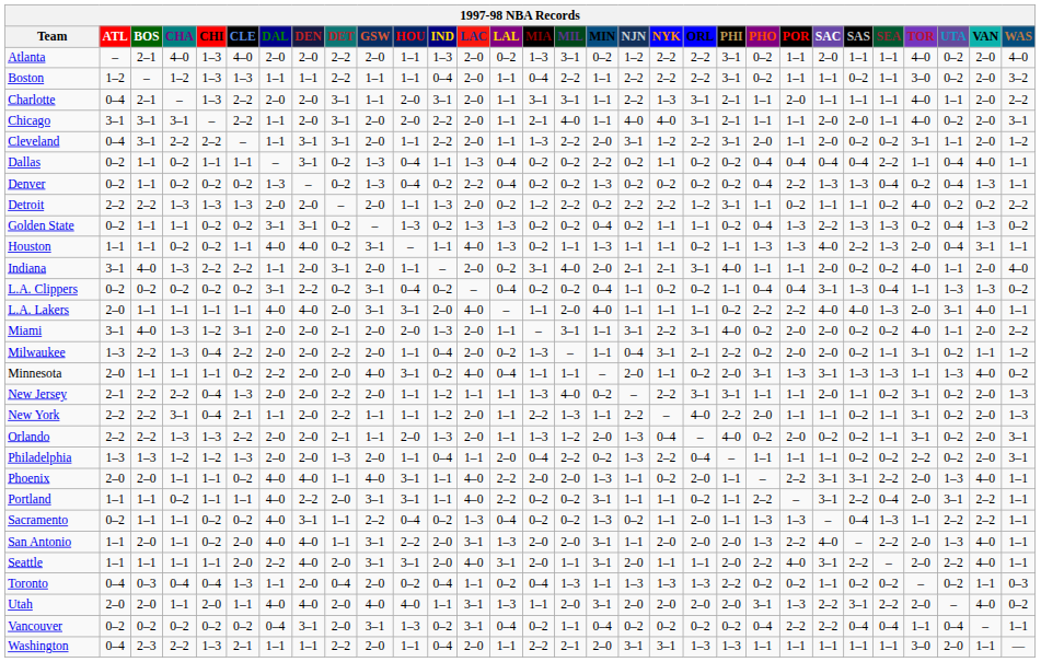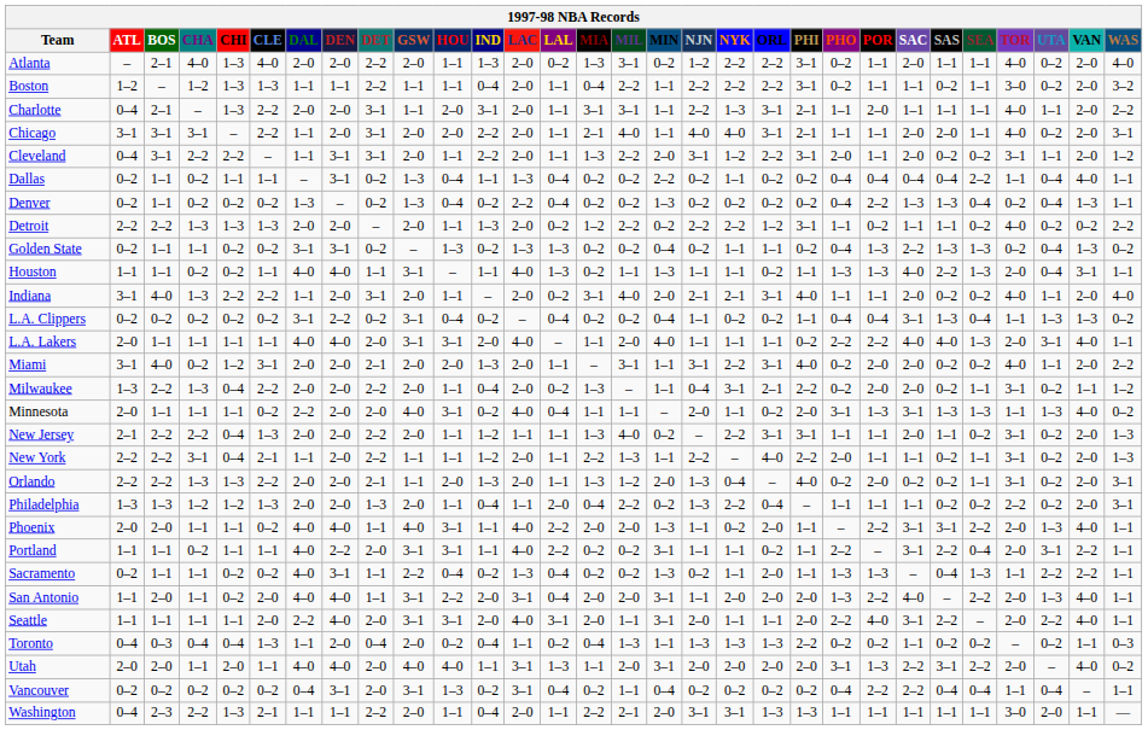 <table class="wikitable" style="font-size:90%; text-align:center;">
 <tr>
 <th colspan=30>1997-98 NBA Records</th>
 </tr>
 <tr>
 <th width=100>Team</th>
 <th style="background:#FF0000;color:#FFFFFF;width=35">ATL</th>
 <th style="background:#006400;color:#FFFFFF;width=35">BOS</th>
 <th style="background:#008080;color:#800080;width=35">CHA</th>
 <th style="background:#FF0000;color:#000000;width=35">CHI</th>
 <th style="background:#000000;color:#5787DC;width=35">CLE</th>
 <th style="background:#00008B;color:#008000;width=35">DAL</th>
 <th style="background:#141A44;color:#BC2224;width=35">DEN</th>
 <th style="background:#0C7674;color:#BB222C;width=35">DET</th>
 <th style="background:#072E63;color:#DC5A34;width=35">GSW</th>
 <th style="background:#002366;color:#FF0000;width=35">HOU</th>
 <th style="background:#000080;color:#FFD700;width=35">IND</th>
 <th style="background:#F9160D;color:#1A2E8B;width=35">LAC</th>
 <th style="background:#800080;color:#FFD700;width=35">LAL</th>
 <th style="background:#000000;color:#8B0000;width=35">MIA</th>
 <th style="background:#00471B;color:#5C378A;width=35">MIL</th>
 <th style="background:#044D80;color:#000000;width=35">MIN</th>
 <th style="background:#12305B;color:#C4CED4;width=35">NJN</th>
 <th style="background:#0000FF;color:#FF8C00;width=35">NYK</th>
 <th style="background:#0000FF;color:#000000;width=35">ORL</th>
 <th style="background:#000000;color:#BB9754;width=35">PHI</th>
 <th style="background:#800080;color:#FF4500;width=35">PHO</th>
 <th style="background:#000000;color:#FF0000;width=35">POR</th>
 <th style="background:#6846A8;color:#FFFFFF;width=35">SAC</th>
 <th style="background:#000000;color:#C0C0C0;width=35">SAS</th>
 <th style="background:#005831;color:#992634;width=35">SEA</th>
 <th style="background:#7436BF;color:#BE0F34;width=35">TOR</th>
 <th style="background:#644A9C;color:#149BC7;width=35">UTA</th>
 <th style="background:#0CB2AC;color:#000000;width=35">VAN</th>
 <th style="background:#044D7D;color:#BC7A44;width=35">WAS</th>
 </tr>
 <tr>
 <td style="text-align:left;"><a href='#'>Atlanta</a></td>
 <td>–</td>
 <td>2–1</td>
 <td>4–0</td>
 <td>1–3</td>
 <td>4–0</td>
 <td>2–0</td>
 <td>2–0</td>
 <td>2–2</td>
 <td>2–0</td>
 <td>1–1</td>
 <td>1–3</td>
 <td>2–0</td>
 <td>0–2</td>
 <td>1–3</td>
 <td>3–1</td>
 <td>0–2</td>
 <td>1–2</td>
 <td>2–2</td>
 <td>2–2</td>
 <td>3–1</td>
 <td>0–2</td>
 <td>1–1</td>
 <td>2–0</td>
 <td>1–1</td>
 <td>1–1</td>
 <td>4–0</td>
 <td>0–2</td>
 <td>2–0</td>
 <td>4–0</td>
 </tr>
 <tr>
 <td style="text-align:left;"><a href='#'>Boston</a></td>
 <td>1–2</td>
 <td>–</td>
 <td>1–2</td>
 <td>1–3</td>
 <td>1–3</td>
 <td>1–1</td>
 <td>1–1</td>
 <td>2–2</td>
 <td>1–1</td>
 <td>1–1</td>
 <td>0–4</td>
 <td>2–0</td>
 <td>1–1</td>
 <td>0–4</td>
 <td>2–2</td>
 <td>1–1</td>
 <td>2–2</td>
 <td>2–2</td>
 <td>2–2</td>
 <td>3–1</td>
 <td>0–2</td>
 <td>1–1</td>
 <td>1–1</td>
 <td>0–2</td>
 <td>1–1</td>
 <td>3–0</td>
 <td>0–2</td>
 <td>2–0</td>
 <td>3–2</td>
 </tr>
 <tr>
 <td style="text-align:left;"><a href='#'>Charlotte</a></td>
 <td>0–4</td>
 <td>2–1</td>
 <td>–</td>
 <td>1–3</td>
 <td>2–2</td>
 <td>2–0</td>
 <td>2–0</td>
 <td>3–1</td>
 <td>1–1</td>
 <td>2–0</td>
 <td>3–1</td>
 <td>2–0</td>
 <td>1–1</td>
 <td>3–1</td>
 <td>3–1</td>
 <td>1–1</td>
 <td>2–2</td>
 <td>1–3</td>
 <td>3–1</td>
 <td>2–1</td>
 <td>1–1</td>
 <td>2–0</td>
 <td>1–1</td>
 <td>1–1</td>
 <td>1–1</td>
 <td>4–0</td>
 <td>1–1</td>
 <td>2–0</td>
 <td>2–2</td>
 </tr>
 <tr>
 <td style="text-align:left;"><a href='#'>Chicago</a></td>
 <td>3–1</td>
 <td>3–1</td>
 <td>3–1</td>
 <td>–</td>
 <td>2–2</td>
 <td>1–1</td>
 <td>2–0</td>
 <td>3–1</td>
 <td>2–0</td>
 <td>2–0</td>
 <td>2–2</td>
 <td>2–0</td>
 <td>1–1</td>
 <td>2–1</td>
 <td>4–0</td>
 <td>1–1</td>
 <td>4–0</td>
 <td>4–0</td>
 <td>3–1</td>
 <td>2–1</td>
 <td>1–1</td>
 <td>1–1</td>
 <td>2–0</td>
 <td>2–0</td>
 <td>1–1</td>
 <td>4–0</td>
 <td>0–2</td>
 <td>2–0</td>
 <td>3–1</td>
 </tr>
 <tr>
 <td style="text-align:left;"><a href='#'>Cleveland</a></td>
 <td>0–4</td>
 <td>3–1</td>
 <td>2–2</td>
 <td>2–2</td>
 <td>–</td>
 <td>1–1</td>
 <td>3–1</td>
 <td>3–1</td>
 <td>2–0</td>
 <td>1–1</td>
 <td>2–2</td>
 <td>2–0</td>
 <td>1–1</td>
 <td>1–3</td>
 <td>2–2</td>
 <td>2–0</td>
 <td>3–1</td>
 <td>1–2</td>
 <td>2–2</td>
 <td>3–1</td>
 <td>2–0</td>
 <td>1–1</td>
 <td>2–0</td>
 <td>0–2</td>
 <td>0–2</td>
 <td>3–1</td>
 <td>1–1</td>
 <td>2–0</td>
 <td>1–2</td>
 </tr>
 <tr>
 <td style="text-align:left;"><a href='#'>Dallas</a></td>
 <td>0–2</td>
 <td>1–1</td>
 <td>0–2</td>
 <td>1–1</td>
 <td>1–1</td>
 <td>–</td>
 <td>3–1</td>
 <td>0–2</td>
 <td>1–3</td>
 <td>0–4</td>
 <td>1–1</td>
 <td>1–3</td>
 <td>0–4</td>
 <td>0–2</td>
 <td>0–2</td>
 <td>2–2</td>
 <td>0–2</td>
 <td>1–1</td>
 <td>0–2</td>
 <td>0–2</td>
 <td>0–4</td>
 <td>0–4</td>
 <td>0–4</td>
 <td>0–4</td>
 <td>2–2</td>
 <td>1–1</td>
 <td>0–4</td>
 <td>4–0</td>
 <td>1–1</td>
 </tr>
 <tr>
 <td style="text-align:left;"><a href='#'>Denver</a></td>
 <td>0–2</td>
 <td>1–1</td>
 <td>0–2</td>
 <td>0–2</td>
 <td>0–2</td>
 <td>1–3</td>
 <td>–</td>
 <td>0–2</td>
 <td>1–3</td>
 <td>0–4</td>
 <td>0–2</td>
 <td>2–2</td>
 <td>0–4</td>
 <td>0–2</td>
 <td>0–2</td>
 <td>1–3</td>
 <td>0–2</td>
 <td>0–2</td>
 <td>0–2</td>
 <td>0–2</td>
 <td>0–4</td>
 <td>2–2</td>
 <td>1–3</td>
 <td>1–3</td>
 <td>0–4</td>
 <td>0–2</td>
 <td>0–4</td>
 <td>1–3</td>
 <td>1–1</td>
 </tr>
 <tr>
 <td style="text-align:left;"><a href='#'>Detroit</a></td>
 <td>2–2</td>
 <td>2–2</td>
 <td>1–3</td>
 <td>1–3</td>
 <td>1–3</td>
 <td>2–0</td>
 <td>2–0</td>
 <td>–</td>
 <td>2–0</td>
 <td>1–1</td>
 <td>1–3</td>
 <td>2–0</td>
 <td>0–2</td>
 <td>1–2</td>
 <td>2–2</td>
 <td>0–2</td>
 <td>2–2</td>
 <td>2–2</td>
 <td>1–2</td>
 <td>3–1</td>
 <td>1–1</td>
 <td>0–2</td>
 <td>1–1</td>
 <td>1–1</td>
 <td>0–2</td>
 <td>4–0</td>
 <td>0–2</td>
 <td>0–2</td>
 <td>2–2</td>
 </tr>
 <tr>
 <td style="text-align:left;"><a href='#'>Golden State</a></td>
 <td>0–2</td>
 <td>1–1</td>
 <td>1–1</td>
 <td>0–2</td>
 <td>0–2</td>
 <td>3–1</td>
 <td>3–1</td>
 <td>0–2</td>
 <td>–</td>
 <td>1–3</td>
 <td>0–2</td>
 <td>1–3</td>
 <td>1–3</td>
 <td>0–2</td>
 <td>0–2</td>
 <td>0–4</td>
 <td>0–2</td>
 <td>1–1</td>
 <td>1–1</td>
 <td>0–2</td>
 <td>0–4</td>
 <td>1–3</td>
 <td>2–2</td>
 <td>1–3</td>
 <td>1–3</td>
 <td>0–2</td>
 <td>0–4</td>
 <td>1–3</td>
 <td>0–2</td>
 </tr>
 <tr>
 <td style="text-align:left;"><a href='#'>Houston</a></td>
 <td>1–1</td>
 <td>1–1</td>
 <td>0–2</td>
 <td>0–2</td>
 <td>1–1</td>
 <td>4–0</td>
 <td>4–0</td>
-<td>0–2</td>
+<td>1–1</td>
 <td>3–1</td>
 <td>–</td>
 <td>1–1</td>
 <td>4–0</td>
 <td>1–3</td>
 <td>0–2</td>
 <td>1–1</td>
 <td>1–3</td>
 <td>1–1</td>
 <td>1–1</td>
 <td>0–2</td>
 <td>1–1</td>
 <td>1–3</td>
 <td>1–3</td>
 <td>4–0</td>
 <td>2–2</td>
 <td>1–3</td>
 <td>2–0</td>
 <td>0–4</td>
 <td>3–1</td>
 <td>1–1</td>
 </tr>
 <tr>
 <td style="text-align:left;"><a href='#'>Indiana</a></td>
 <td>3–1</td>
 <td>4–0</td>
 <td>1–3</td>
 <td>2–2</td>
 <td>2–2</td>
 <td>1–1</td>
 <td>2–0</td>
 <td>3–1</td>
 <td>2–0</td>
 <td>1–1</td>
 <td>–</td>
 <td>2–0</td>
 <td>0–2</td>
 <td>3–1</td>
 <td>4–0</td>
 <td>2–0</td>
 <td>2–1</td>
 <td>2–1</td>
 <td>3–1</td>
 <td>4–0</td>
 <td>1–1</td>
 <td>1–1</td>
 <td>2–0</td>
 <td>0–2</td>
 <td>0–2</td>
 <td>4–0</td>
 <td>1–1</td>
 <td>2–0</td>
 <td>4–0</td>
 </tr>
 <tr>
 <td style="text-align:left;"><a href='#'>L.A. Clippers</a></td>
 <td>0–2</td>
 <td>0–2</td>
 <td>0–2</td>
 <td>0–2</td>
 <td>0–2</td>
 <td>3–1</td>
 <td>2–2</td>
 <td>0–2</td>
 <td>3–1</td>
 <td>0–4</td>
 <td>0–2</td>
 <td>–</td>
 <td>0–4</td>
 <td>0–2</td>
 <td>0–2</td>
 <td>0–4</td>
 <td>1–1</td>
 <td>0–2</td>
 <td>0–2</td>
 <td>1–1</td>
 <td>0–4</td>
 <td>0–4</td>
 <td>3–1</td>
 <td>1–3</td>
 <td>0–4</td>
 <td>1–1</td>
 <td>1–3</td>
 <td>1–3</td>
 <td>0–2</td>
 </tr>
 <tr>
 <td style="text-align:left;"><a href='#'>L.A. Lakers</a></td>
 <td>2–0</td>
 <td>1–1</td>
 <td>1–1</td>
 <td>1–1</td>
 <td>1–1</td>
 <td>4–0</td>
 <td>4–0</td>
 <td>2–0</td>
 <td>3–1</td>
 <td>3–1</td>
 <td>2–0</td>
 <td>4–0</td>
 <td>–</td>
 <td>1–1</td>
 <td>2–0</td>
 <td>4–0</td>
 <td>1–1</td>
 <td>1–1</td>
 <td>1–1</td>
 <td>0–2</td>
 <td>2–2</td>
 <td>2–2</td>
 <td>4–0</td>
 <td>4–0</td>
 <td>1–3</td>
 <td>2–0</td>
 <td>3–1</td>
 <td>4–0</td>
 <td>1–1</td>
 </tr>
 <tr>
 <td style="text-align:left;"><a href='#'>Miami</a></td>
 <td>3–1</td>
 <td>4–0</td>
-<td>1–3</td>
+<td>0–2</td>
 <td>1–2</td>
 <td>3–1</td>
 <td>2–0</td>
 <td>2–0</td>
 <td>2–1</td>
 <td>2–0</td>
 <td>2–0</td>
 <td>1–3</td>
 <td>2–0</td>
 <td>1–1</td>
 <td>–</td>
 <td>3–1</td>
 <td>1–1</td>
 <td>3–1</td>
 <td>2–2</td>
 <td>3–1</td>
 <td>4–0</td>
 <td>0–2</td>
 <td>2–0</td>
 <td>2–0</td>
 <td>0–2</td>
 <td>0–2</td>
 <td>4–0</td>
 <td>1–1</td>
 <td>2–0</td>
 <td>2–2</td>
 </tr>
 <tr>
 <td style="text-align:left;"><a href='#'>Milwaukee</a></td>
 <td>1–3</td>
 <td>2–2</td>
 <td>1–3</td>
 <td>0–4</td>
 <td>2–2</td>
 <td>2–0</td>
 <td>2–0</td>
 <td>2–2</td>
 <td>2–0</td>
 <td>1–1</td>
 <td>0–4</td>
 <td>2–0</td>
 <td>0–2</td>
 <td>1–3</td>
 <td>–</td>
 <td>1–1</td>
 <td>0–4</td>
 <td>3–1</td>
 <td>2–1</td>
 <td>2–2</td>
 <td>0–2</td>
 <td>2–0</td>
 <td>2–0</td>
 <td>0–2</td>
 <td>1–1</td>
 <td>3–1</td>
 <td>0–2</td>
 <td>1–1</td>
 <td>1–2</td>
 </tr>
 <tr>
 <td style="text-align:left;">Minnesota</td>
 <td>2–0</td>
 <td>1–1</td>
 <td>1–1</td>
 <td>1–1</td>
 <td>0–2</td>
 <td>2–2</td>
 <td>2–0</td>
 <td>2–0</td>
 <td>4–0</td>
 <td>3–1</td>
 <td>0–2</td>
 <td>4–0</td>
 <td>0–4</td>
 <td>1–1</td>
 <td>1–1</td>
 <td>–</td>
 <td>2–0</td>
 <td>1–1</td>
 <td>0–2</td>
 <td>2–0</td>
 <td>3–1</td>
 <td>1–3</td>
 <td>3–1</td>
 <td>1–3</td>
 <td>1–3</td>
 <td>1–1</td>
 <td>1–3</td>
 <td>4–0</td>
 <td>0–2</td>
 </tr>
 <tr>
 <td style="text-align:left;"><a href='#'>New Jersey</a></td>
 <td>2–1</td>
 <td>2–2</td>
 <td>2–2</td>
 <td>0–4</td>
 <td>1–3</td>
 <td>2–0</td>
 <td>2–0</td>
 <td>2–2</td>
 <td>2–0</td>
 <td>1–1</td>
 <td>1–2</td>
 <td>1–1</td>
 <td>1–1</td>
 <td>1–3</td>
 <td>4–0</td>
 <td>0–2</td>
 <td>–</td>
 <td>2–2</td>
 <td>3–1</td>
 <td>3–1</td>
 <td>1–1</td>
 <td>1–1</td>
 <td>2–0</td>
 <td>1–1</td>
 <td>0–2</td>
 <td>3–1</td>
 <td>0–2</td>
 <td>2–0</td>
 <td>1–3</td>
 </tr>
 <tr>
 <td style="text-align:left;"><a href='#'>New York</a></td>
 <td>2–2</td>
 <td>2–2</td>
 <td>3–1</td>
 <td>0–4</td>
 <td>2–1</td>
 <td>1–1</td>
 <td>2–0</td>
 <td>2–2</td>
 <td>1–1</td>
 <td>1–1</td>
 <td>1–2</td>
 <td>2–0</td>
 <td>1–1</td>
 <td>2–2</td>
 <td>1–3</td>
 <td>1–1</td>
 <td>2–2</td>
 <td>–</td>
 <td>4–0</td>
 <td>2–2</td>
 <td>2–0</td>
 <td>1–1</td>
 <td>1–1</td>
 <td>0–2</td>
 <td>1–1</td>
 <td>3–1</td>
 <td>0–2</td>
 <td>2–0</td>
 <td>1–3</td>
 </tr>
 <tr>
 <td style="text-align:left;"><a href='#'>Orlando</a></td>
 <td>2–2</td>
 <td>2–2</td>
 <td>1–3</td>
 <td>1–3</td>
 <td>2–2</td>
 <td>2–0</td>
 <td>2–0</td>
 <td>2–1</td>
 <td>1–1</td>
 <td>2–0</td>
 <td>1–3</td>
 <td>2–0</td>
 <td>1–1</td>
 <td>1–3</td>
 <td>1–2</td>
 <td>2–0</td>
 <td>1–3</td>
 <td>0–4</td>
 <td>–</td>
 <td>4–0</td>
 <td>0–2</td>
 <td>2–0</td>
 <td>0–2</td>
 <td>0–2</td>
 <td>1–1</td>
 <td>3–1</td>
 <td>0–2</td>
 <td>2–0</td>
 <td>3–1</td>
 </tr>
 <tr>
 <td style="text-align:left;"><a href='#'>Philadelphia</a></td>
 <td>1–3</td>
 <td>1–3</td>
 <td>1–2</td>
 <td>1–2</td>
 <td>1–3</td>
 <td>2–0</td>
 <td>2–0</td>
 <td>1–3</td>
 <td>2–0</td>
 <td>1–1</td>
 <td>0–4</td>
 <td>1–1</td>
 <td>2–0</td>
 <td>0–4</td>
 <td>2–2</td>
 <td>0–2</td>
 <td>1–3</td>
 <td>2–2</td>
 <td>0–4</td>
 <td>–</td>
 <td>1–1</td>
 <td>1–1</td>
 <td>1–1</td>
 <td>0–2</td>
 <td>0–2</td>
 <td>2–2</td>
 <td>0–2</td>
 <td>2–0</td>
 <td>3–1</td>
 </tr>
 <tr>
 <td style="text-align:left;"><a href='#'>Phoenix</a></td>
 <td>2–0</td>
 <td>2–0</td>
 <td>1–1</td>
 <td>1–1</td>
 <td>0–2</td>
 <td>4–0</td>
 <td>4–0</td>
 <td>1–1</td>
 <td>4–0</td>
 <td>3–1</td>
 <td>1–1</td>
 <td>4–0</td>
 <td>2–2</td>
 <td>2–0</td>
 <td>2–0</td>
 <td>1–3</td>
 <td>1–1</td>
 <td>0–2</td>
 <td>2–0</td>
 <td>1–1</td>
 <td>–</td>
 <td>2–2</td>
 <td>3–1</td>
 <td>3–1</td>
 <td>2–2</td>
 <td>2–0</td>
 <td>1–3</td>
 <td>4–0</td>
 <td>1–1</td>
 </tr>
 <tr>
 <td style="text-align:left;"><a href='#'>Portland</a></td>
 <td>1–1</td>
 <td>1–1</td>
 <td>0–2</td>
 <td>1–1</td>
 <td>1–1</td>
 <td>4–0</td>
 <td>2–2</td>
 <td>2–0</td>
 <td>3–1</td>
 <td>3–1</td>
 <td>1–1</td>
 <td>4–0</td>
 <td>2–2</td>
 <td>0–2</td>
 <td>0–2</td>
 <td>3–1</td>
 <td>1–1</td>
 <td>1–1</td>
 <td>0–2</td>
 <td>1–1</td>
 <td>2–2</td>
 <td>–</td>
 <td>3–1</td>
 <td>2–2</td>
 <td>0–4</td>
 <td>2–0</td>
 <td>3–1</td>
 <td>2–2</td>
 <td>1–1</td>
 </tr>
 <tr>
 <td style="text-align:left;"><a href='#'>Sacramento</a></td>
 <td>0–2</td>
 <td>1–1</td>
 <td>1–1</td>
 <td>0–2</td>
 <td>0–2</td>
 <td>4–0</td>
 <td>3–1</td>
 <td>1–1</td>
 <td>2–2</td>
 <td>0–4</td>
 <td>0–2</td>
 <td>1–3</td>
 <td>0–4</td>
 <td>0–2</td>
 <td>0–2</td>
 <td>1–3</td>
 <td>0–2</td>
 <td>1–1</td>
 <td>2–0</td>
 <td>1–1</td>
 <td>1–3</td>
 <td>1–3</td>
 <td>–</td>
 <td>0–4</td>
 <td>1–3</td>
 <td>1–1</td>
 <td>2–2</td>
 <td>2–2</td>
 <td>1–1</td>
 </tr>
 <tr>
 <td style="text-align:left;"><a href='#'>San Antonio</a></td>
 <td>1–1</td>
 <td>2–0</td>
 <td>1–1</td>
 <td>0–2</td>
 <td>2–0</td>
 <td>4–0</td>
 <td>4–0</td>
 <td>1–1</td>
 <td>3–1</td>
 <td>2–2</td>
 <td>2–0</td>
 <td>3–1</td>
-<td>1–3</td>
+<td>0–4</td>
 <td>2–0</td>
 <td>2–0</td>
 <td>3–1</td>
 <td>1–1</td>
 <td>2–0</td>
 <td>2–0</td>
 <td>2–0</td>
 <td>1–3</td>
 <td>2–2</td>
 <td>4–0</td>
 <td>–</td>
 <td>2–2</td>
 <td>2–0</td>
 <td>1–3</td>
 <td>4–0</td>
 <td>1–1</td>
 </tr>
 <tr>
 <td style="text-align:left;"><a href='#'>Seattle</a></td>
 <td>1–1</td>
 <td>1–1</td>
 <td>1–1</td>
 <td>1–1</td>
 <td>2–0</td>
 <td>2–2</td>
 <td>4–0</td>
 <td>2–0</td>
 <td>3–1</td>
 <td>3–1</td>
 <td>2–0</td>
 <td>4–0</td>
 <td>3–1</td>
 <td>2–0</td>
 <td>1–1</td>
 <td>3–1</td>
 <td>2–0</td>
 <td>1–1</td>
 <td>1–1</td>
 <td>2–0</td>
 <td>2–2</td>
 <td>4–0</td>
 <td>3–1</td>
 <td>2–2</td>
 <td>–</td>
 <td>2–0</td>
 <td>2–2</td>
 <td>4–0</td>
 <td>1–1</td>
 </tr>
 <tr>
 <td style="text-align:left;"><a href='#'>Toronto</a></td>
 <td>0–4</td>
 <td>0–3</td>
 <td>0–4</td>
 <td>0–4</td>
 <td>1–3</td>
 <td>1–1</td>
 <td>2–0</td>
 <td>0–4</td>
 <td>2–0</td>
 <td>0–2</td>
 <td>0–4</td>
 <td>1–1</td>
 <td>0–2</td>
 <td>0–4</td>
 <td>1–3</td>
 <td>1–1</td>
 <td>1–3</td>
 <td>1–3</td>
 <td>1–3</td>
 <td>2–2</td>
 <td>0–2</td>
 <td>0–2</td>
 <td>1–1</td>
 <td>0–2</td>
 <td>0–2</td>
 <td>–</td>
 <td>0–2</td>
 <td>1–1</td>
 <td>0–3</td>
 </tr>
 <tr>
 <td style="text-align:left;"><a href='#'>Utah</a></td>
 <td>2–0</td>
 <td>2–0</td>
 <td>1–1</td>
 <td>2–0</td>
 <td>1–1</td>
 <td>4–0</td>
 <td>4–0</td>
 <td>2–0</td>
 <td>4–0</td>
 <td>4–0</td>
 <td>1–1</td>
 <td>3–1</td>
 <td>1–3</td>
 <td>1–1</td>
 <td>2–0</td>
 <td>3–1</td>
 <td>2–0</td>
 <td>2–0</td>
 <td>2–0</td>
 <td>2–0</td>
 <td>3–1</td>
 <td>1–3</td>
 <td>2–2</td>
 <td>3–1</td>
 <td>2–2</td>
 <td>2–0</td>
 <td>–</td>
 <td>4–0</td>
 <td>0–2</td>
 </tr>
 <tr>
 <td style="text-align:left;"><a href='#'>Vancouver</a></td>
 <td>0–2</td>
 <td>0–2</td>
 <td>0–2</td>
 <td>0–2</td>
 <td>0–2</td>
 <td>0–4</td>
 <td>3–1</td>
 <td>2–0</td>
 <td>3–1</td>
 <td>1–3</td>
 <td>0–2</td>
 <td>3–1</td>
 <td>0–4</td>
 <td>0–2</td>
 <td>1–1</td>
 <td>0–4</td>
 <td>0–2</td>
 <td>0–2</td>
 <td>0–2</td>
 <td>0–2</td>
 <td>0–4</td>
 <td>2–2</td>
 <td>2–2</td>
 <td>0–4</td>
 <td>0–4</td>
 <td>1–1</td>
 <td>0–4</td>
 <td>–</td>
 <td>1–1</td>
 </tr>
 <tr>
 <td style="text-align:left;"><a href='#'>Washington</a></td>
 <td>0–4</td>
 <td>2–3</td>
 <td>2–2</td>
 <td>1–3</td>
 <td>2–1</td>
 <td>1–1</td>
 <td>1–1</td>
 <td>2–2</td>
 <td>2–0</td>
 <td>1–1</td>
 <td>0–4</td>
 <td>2–0</td>
 <td>1–1</td>
 <td>2–2</td>
 <td>2–1</td>
 <td>2–0</td>
 <td>3–1</td>
 <td>3–1</td>
 <td>1–3</td>
 <td>1–3</td>
 <td>1–1</td>
 <td>1–1</td>
 <td>1–1</td>
 <td>1–1</td>
 <td>1–1</td>
 <td>3–0</td>
 <td>2–0</td>
 <td>1–1</td>
 <td>—</td>
 </tr>
 </table>
